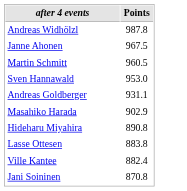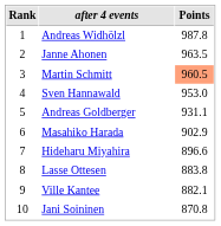 <table cellspacing="1" cellpadding="3" style="border:1px solid #AAAAAA;font-size:86%">
 <tr bgcolor="#E4E4E4">
+<th style="border-bottom:1px solid #AAAAAA" width=10>Rank</th>
 <th style="border-bottom:1px solid #AAAAAA" width=155><em>after 4 events</em></th>
 <th style="border-bottom:1px solid #AAAAAA" width=40>Points</th>
 </tr>
 <tr>
+<td align=center>1</td>
 <td> <a href='#'>Andreas Widhölzl</a></td>
 <td align=center>987.8</td>
 </tr>
 <tr>
+<td align=center>2</td>
 <td> <a href='#'>Janne Ahonen</a></td>
-<td align=center>967.5</td>
+<td align=center>963.5</td>
 </tr>
 <tr>
+<td align=center>3</td>
 <td> <a href='#'>Martin Schmitt</a></td>
-<td align=center>960.5</td>
+<td align=center style="background: lightsalmon;">960.5</td>
 </tr>
 <tr>
+<td align=center>4</td>
 <td> <a href='#'>Sven Hannawald</a></td>
 <td align=center>953.0</td>
 </tr>
 <tr>
+<td align=center>5</td>
 <td> <a href='#'>Andreas Goldberger</a></td>
 <td align=center>931.1</td>
 </tr>
 <tr>
+<td align=center>6</td>
 <td> <a href='#'>Masahiko Harada</a></td>
 <td align=center>902.9</td>
 </tr>
 <tr>
+<td align=center>7</td>
 <td> <a href='#'>Hideharu Miyahira</a></td>
-<td align=center>890.8</td>
+<td align=center>896.6</td>
 </tr>
 <tr>
+<td align=center>8</td>
 <td> <a href='#'>Lasse Ottesen</a></td>
 <td align=center>883.8</td>
 </tr>
 <tr>
+<td align=center>9</td>
 <td> <a href='#'>Ville Kantee</a></td>
-<td align=center>882.4</td>
+<td align=center>882.1</td>
 </tr>
 <tr>
+<td align=center>10</td>
 <td> <a href='#'>Jani Soininen</a></td>
 <td align=center>870.8</td>
 </tr>
 </table>
